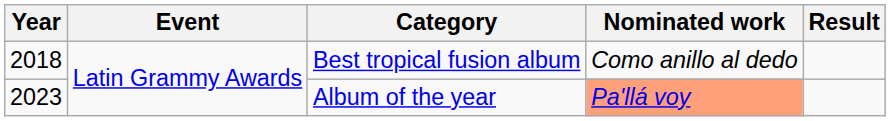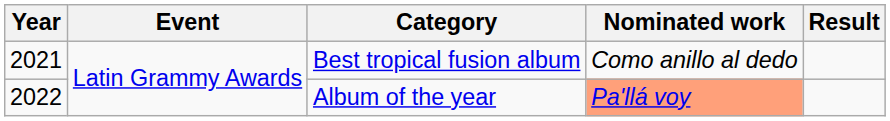 <table class="wikitable">
 <tr>
 <th>Year</th>
 <th>Event</th>
 <th>Category</th>
 <th>Nominated work</th>
 <th>Result</th>
 </tr>
 <tr>
-<td>2018</td>
+<td>2021</td>
 <td rowspan="2"><a href='#'>Latin Grammy Awards</a></td>
 <td><a href='#'>Best tropical fusion album</a></td>
 <td><em>Como anillo al dedo</em></td>
 <td></td>
 </tr>
 <tr>
-<td>2023</td>
+<td>2022</td>
 <td><a href='#'>Album of the year</a></td>
 <td style="background: lightsalmon;"><em><a href='#'>Pa'llá voy</a></em></td>
 <td></td>
 </tr>
 </table>
